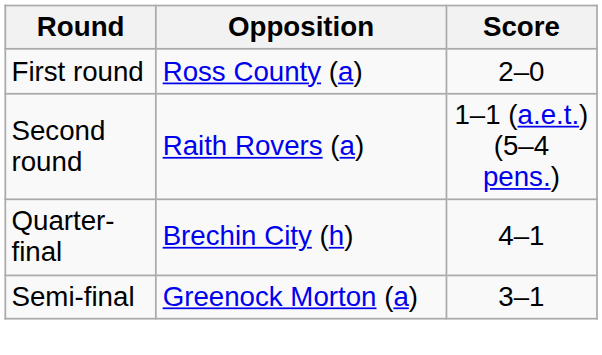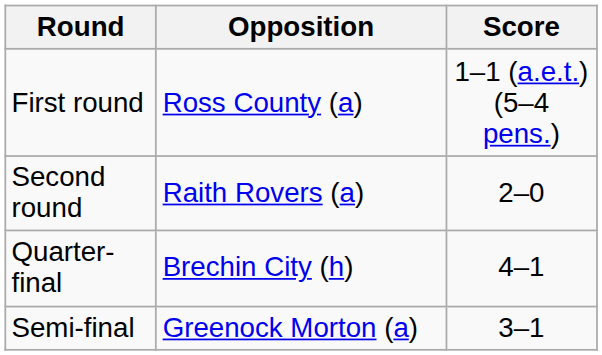 <table class="wikitable" style="text-align:left;margin-left:1em;float:right">
 <tr>
 <th width=80>Round</th>
 <th width=160>Opposition</th>
 <th width=80>Score</th>
 </tr>
 <tr>
 <td>First round</td>
 <td><a href='#'>Ross County</a> (<a href='#'>a</a>)</td>
-<td align=center>2–0</td>
+<td align=center>1–1 (<a href='#'>a.e.t.</a>)<br>(5–4 <a href='#'>pens.</a>)</td>
 </tr>
 <tr>
 <td>Second round</td>
 <td><a href='#'>Raith Rovers</a> (<a href='#'>a</a>)</td>
-<td align=center>1–1 (<a href='#'>a.e.t.</a>)<br>(5–4 <a href='#'>pens.</a>)</td>
+<td align=center>2–0</td>
 </tr>
 <tr>
 <td>Quarter-final</td>
 <td><a href='#'>Brechin City</a> (<a href='#'>h</a>)</td>
 <td align=center>4–1</td>
 </tr>
 <tr>
 <td>Semi-final</td>
 <td><a href='#'>Greenock Morton</a> (<a href='#'>a</a>)</td>
 <td align=center>3–1</td>
 </tr>
 </table>
